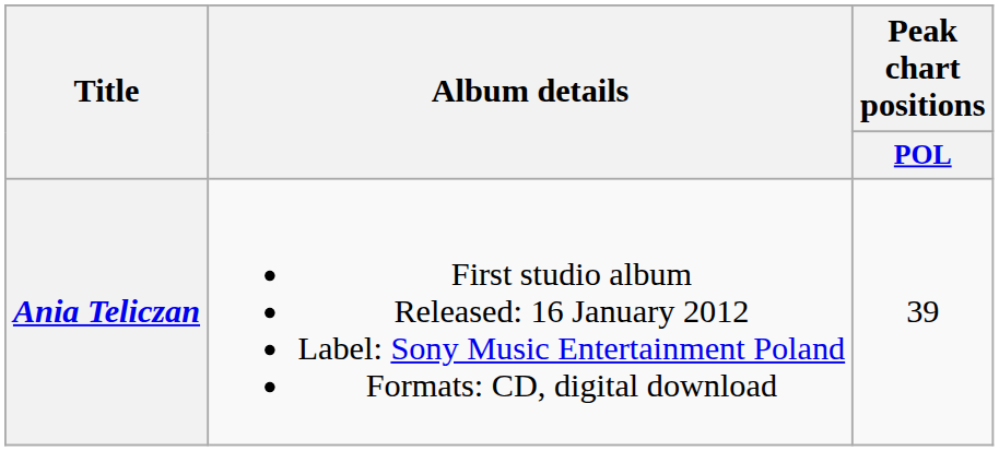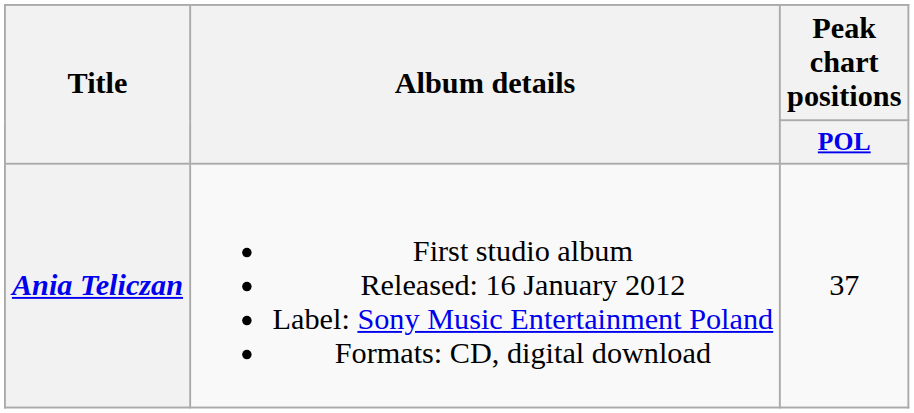 <table class="wikitable" style=text-align:center;>
 <tr>
 <th scope="col" rowspan="2">Title</th>
 <th scope="col" rowspan="2">Album details</th>
 <th scope="col" colspan="1">Peak chart positions</th>
 </tr>
 <tr>
 <th scope="col" style="width:3em;font-size:85%;"><a href='#'>POL</a></th>
 </tr>
 <tr>
 <th scope="row"><em><a href='#'>Ania Teliczan</a></em></th>
 <td><br><ul><li>First studio album</li><li>Released: 16 January 2012</li><li>Label: <a href='#'>Sony Music Entertainment Poland</a></li><li>Formats: CD, digital download</li></ul></td>
-<td>39</td>
+<td>37</td>
 </tr>
 </table>
